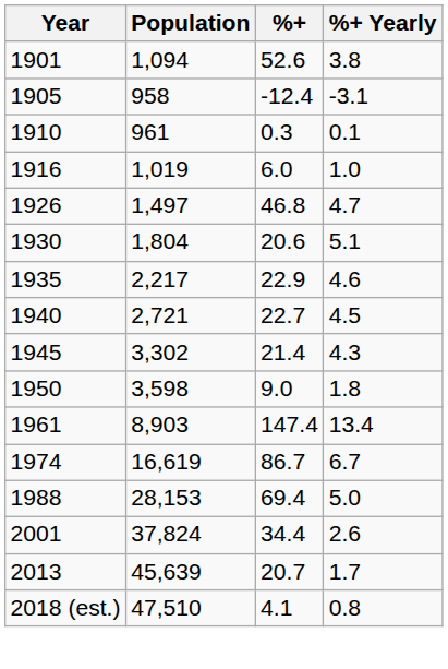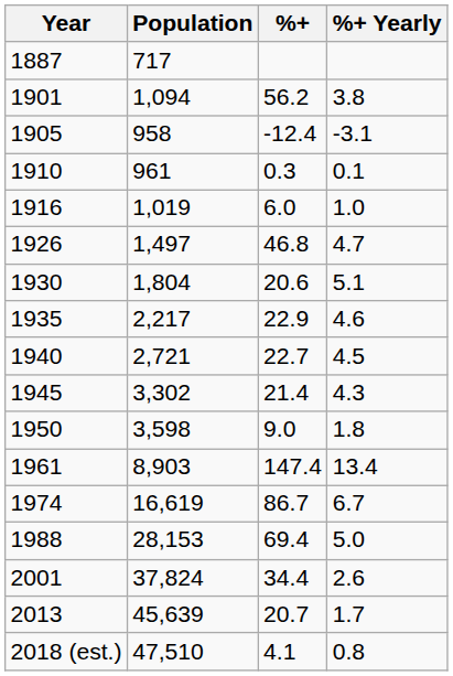 <table class="wikitable mw-collapsible mw-collapsed">
 <tr>
 <th>Year</th>
 <th>Population</th>
 <th>%+</th>
 <th>%+ Yearly</th>
 </tr>
 <tr>
+<td>1887</td>
+<td>717</td>
+<td></td>
+<td></td>
+</tr>
+<tr>
 <td>1901</td>
 <td>1,094</td>
-<td>52.6</td>
+<td>56.2</td>
 <td>3.8</td>
 </tr>
 <tr>
 <td>1905</td>
 <td>958</td>
 <td>-12.4</td>
 <td>-3.1</td>
 </tr>
 <tr>
 <td>1910</td>
 <td>961</td>
 <td>0.3</td>
 <td>0.1</td>
 </tr>
 <tr>
 <td>1916</td>
 <td>1,019</td>
 <td>6.0</td>
 <td>1.0</td>
 </tr>
 <tr>
 <td>1926</td>
 <td>1,497</td>
 <td>46.8</td>
 <td>4.7</td>
 </tr>
 <tr>
 <td>1930</td>
 <td>1,804</td>
 <td>20.6</td>
 <td>5.1</td>
 </tr>
 <tr>
 <td>1935</td>
 <td>2,217</td>
 <td>22.9</td>
 <td>4.6</td>
 </tr>
 <tr>
 <td>1940</td>
 <td>2,721</td>
 <td>22.7</td>
 <td>4.5</td>
 </tr>
 <tr>
 <td>1945</td>
 <td>3,302</td>
 <td>21.4</td>
 <td>4.3</td>
 </tr>
 <tr>
 <td>1950</td>
 <td>3,598</td>
 <td>9.0</td>
 <td>1.8</td>
 </tr>
 <tr>
 <td>1961</td>
 <td>8,903</td>
 <td>147.4</td>
 <td>13.4</td>
 </tr>
 <tr>
 <td>1974</td>
 <td>16,619</td>
 <td>86.7</td>
 <td>6.7</td>
 </tr>
 <tr>
 <td>1988</td>
 <td>28,153</td>
 <td>69.4</td>
 <td>5.0</td>
 </tr>
 <tr>
 <td>2001</td>
 <td>37,824</td>
 <td>34.4</td>
 <td>2.6</td>
 </tr>
 <tr>
 <td>2013</td>
 <td>45,639</td>
 <td>20.7</td>
 <td>1.7</td>
 </tr>
 <tr>
 <td>2018 (est.)</td>
 <td>47,510</td>
 <td>4.1</td>
 <td>0.8</td>
 </tr>
 </table>
